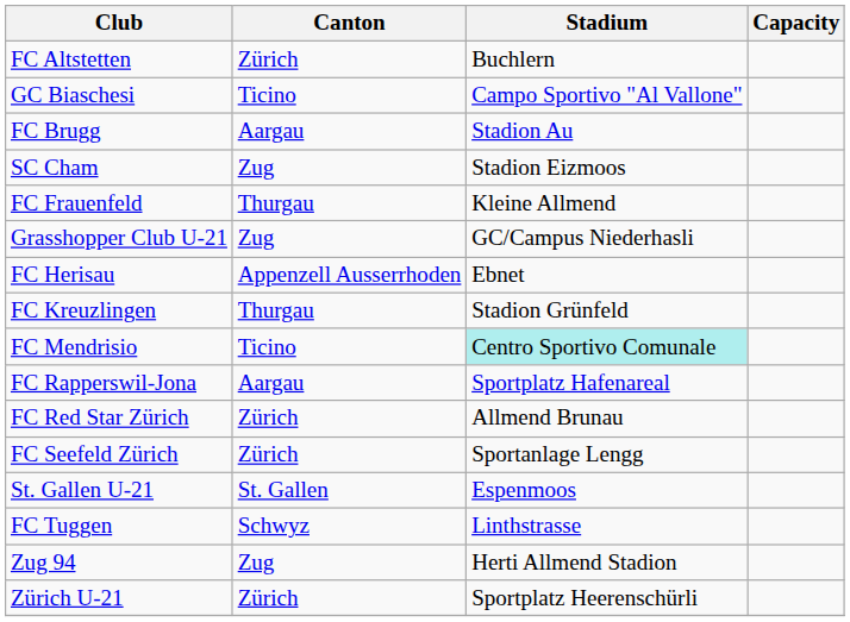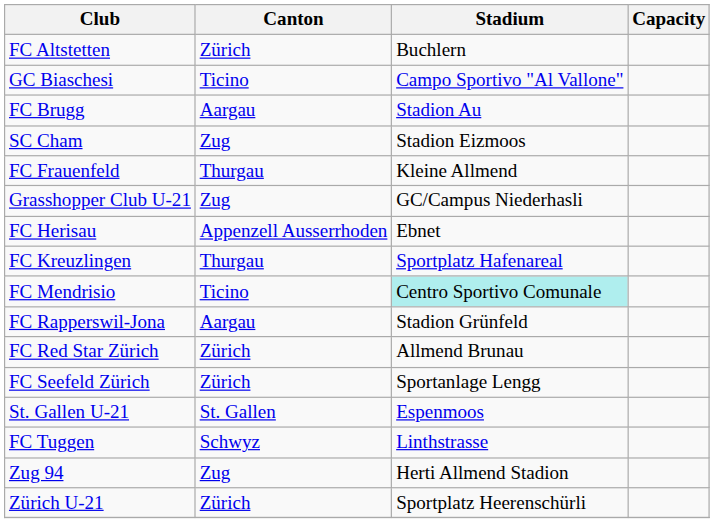 <table class="wikitable">
 <tr>
 <th>Club</th>
 <th>Canton</th>
 <th>Stadium</th>
 <th>Capacity</th>
 </tr>
 <tr>
 <td><a href='#'>FC Altstetten</a></td>
 <td><a href='#'>Zürich</a></td>
 <td>Buchlern</td>
 <td></td>
 </tr>
 <tr>
 <td><a href='#'>GC Biaschesi</a></td>
 <td><a href='#'>Ticino</a></td>
 <td><a href='#'>Campo Sportivo "Al Vallone"</a></td>
 <td></td>
 </tr>
 <tr>
 <td><a href='#'>FC Brugg</a></td>
 <td><a href='#'>Aargau</a></td>
 <td><a href='#'>Stadion Au</a></td>
 <td></td>
 </tr>
 <tr>
 <td><a href='#'>SC Cham</a></td>
 <td><a href='#'>Zug</a></td>
 <td>Stadion Eizmoos</td>
 <td></td>
 </tr>
 <tr>
 <td><a href='#'>FC Frauenfeld</a></td>
 <td><a href='#'>Thurgau</a></td>
 <td>Kleine Allmend</td>
 <td></td>
 </tr>
 <tr>
 <td><a href='#'>Grasshopper Club U-21</a></td>
 <td><a href='#'>Zug</a></td>
 <td>GC/Campus Niederhasli</td>
 <td></td>
 </tr>
 <tr>
 <td><a href='#'>FC Herisau</a></td>
 <td><a href='#'>Appenzell Ausserrhoden</a></td>
 <td>Ebnet</td>
 <td></td>
 </tr>
 <tr>
 <td><a href='#'>FC Kreuzlingen</a></td>
 <td><a href='#'>Thurgau</a></td>
-<td>Stadion Grünfeld</td>
+<td><a href='#'>Sportplatz Hafenareal</a></td>
 <td></td>
 </tr>
 <tr>
 <td><a href='#'>FC Mendrisio</a></td>
 <td><a href='#'>Ticino</a></td>
 <td style="background: paleturquoise;">Centro Sportivo Comunale</td>
 <td></td>
 </tr>
 <tr>
 <td><a href='#'>FC Rapperswil-Jona</a></td>
 <td><a href='#'>Aargau</a></td>
-<td><a href='#'>Sportplatz Hafenareal</a></td>
+<td>Stadion Grünfeld</td>
 <td></td>
 </tr>
 <tr>
 <td><a href='#'>FC Red Star Zürich</a></td>
 <td><a href='#'>Zürich</a></td>
 <td>Allmend Brunau</td>
 <td></td>
 </tr>
 <tr>
 <td><a href='#'>FC Seefeld Zürich</a></td>
 <td><a href='#'>Zürich</a></td>
 <td>Sportanlage Lengg</td>
 <td></td>
 </tr>
 <tr>
 <td><a href='#'>St. Gallen U-21</a></td>
 <td><a href='#'>St. Gallen</a></td>
 <td><a href='#'>Espenmoos</a></td>
 <td></td>
 </tr>
 <tr>
 <td><a href='#'>FC Tuggen</a></td>
 <td><a href='#'>Schwyz</a></td>
 <td><a href='#'>Linthstrasse</a></td>
 <td></td>
 </tr>
 <tr>
 <td><a href='#'>Zug 94</a></td>
 <td><a href='#'>Zug</a></td>
 <td>Herti Allmend Stadion</td>
 <td></td>
 </tr>
 <tr>
 <td><a href='#'>Zürich U-21</a></td>
 <td><a href='#'>Zürich</a></td>
 <td>Sportplatz Heerenschürli</td>
 <td></td>
 </tr>
 <tr>
 </tr>
 </table>
